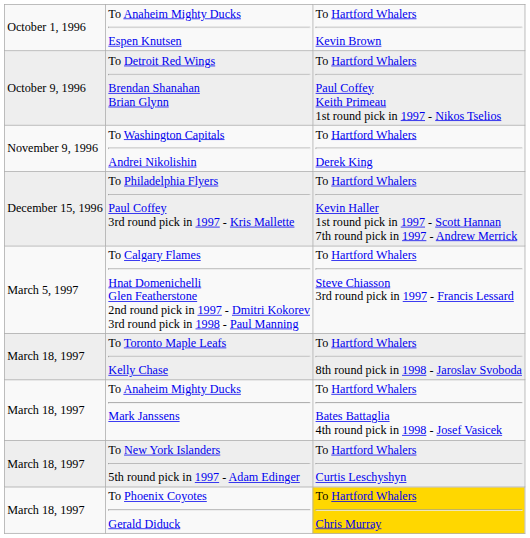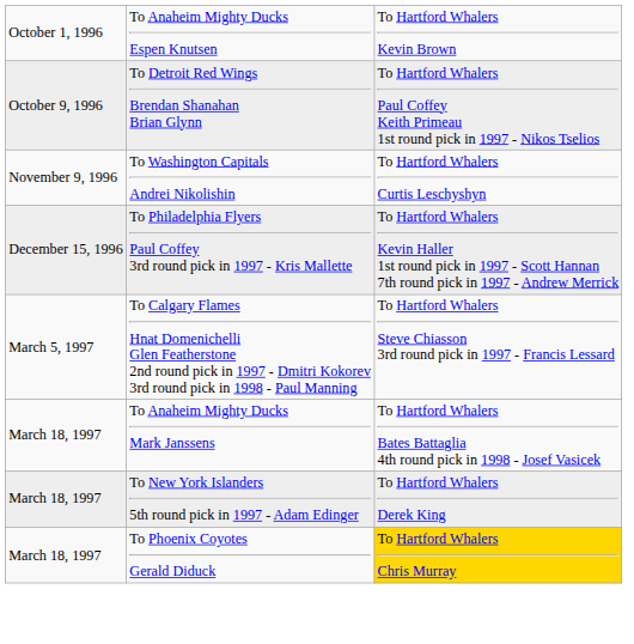 <table class="wikitable">
 <tr>
 <td>October 1, 1996</td>
 <td valign="top">To <a href='#'>Anaheim Mighty Ducks</a><hr><a href='#'>Espen Knutsen</a></td>
 <td valign="top">To <a href='#'>Hartford Whalers</a><hr><a href='#'>Kevin Brown</a></td>
 </tr>
 <tr style="background:#eee;">
 <td>October 9, 1996</td>
 <td valign="top">To <a href='#'>Detroit Red Wings</a><hr><a href='#'>Brendan Shanahan</a> <br> <a href='#'>Brian Glynn</a></td>
 <td valign="top">To <a href='#'>Hartford Whalers</a><hr><a href='#'>Paul Coffey</a> <br> <a href='#'>Keith Primeau</a> <br> 1st round pick in <a href='#'>1997</a> - <a href='#'>Nikos Tselios</a></td>
 </tr>
 <tr>
 <td>November 9, 1996</td>
 <td valign="top">To <a href='#'>Washington Capitals</a><hr><a href='#'>Andrei Nikolishin</a></td>
-<td valign="top">To <a href='#'>Hartford Whalers</a><hr><a href='#'>Derek King</a></td>
+<td valign="top">To <a href='#'>Hartford Whalers</a><hr><a href='#'>Curtis Leschyshyn</a></td>
 </tr>
 <tr style="background:#eee;">
 <td>December 15, 1996</td>
 <td valign="top">To <a href='#'>Philadelphia Flyers</a><hr><a href='#'>Paul Coffey</a> <br> 3rd round pick in <a href='#'>1997</a> - <a href='#'>Kris Mallette</a></td>
 <td valign="top">To <a href='#'>Hartford Whalers</a><hr><a href='#'>Kevin Haller</a> <br> 1st round pick in <a href='#'>1997</a> - <a href='#'>Scott Hannan</a> <br> 7th round pick in <a href='#'>1997</a> - <a href='#'>Andrew Merrick</a></td>
 </tr>
 <tr>
 <td>March 5, 1997</td>
 <td valign="top">To <a href='#'>Calgary Flames</a><hr><a href='#'>Hnat Domenichelli</a> <br> <a href='#'>Glen Featherstone</a> <br> 2nd round pick in <a href='#'>1997</a> - <a href='#'>Dmitri Kokorev</a> <br> 3rd round pick in <a href='#'>1998</a> - <a href='#'>Paul Manning</a></td>
 <td valign="top">To <a href='#'>Hartford Whalers</a><hr><a href='#'>Steve Chiasson</a> <br> 3rd round pick in <a href='#'>1997</a> - <a href='#'>Francis Lessard</a></td>
 </tr>
-<tr style="background:#eee;">
-<td>March 18, 1997</td>
-<td valign="top">To <a href='#'>Toronto Maple Leafs</a><hr><a href='#'>Kelly Chase</a></td>
-<td valign="top">To <a href='#'>Hartford Whalers</a><hr>8th round pick in <a href='#'>1998</a> - <a href='#'>Jaroslav Svoboda</a></td>
-</tr>
 <tr>
 <td>March 18, 1997</td>
 <td valign="top">To <a href='#'>Anaheim Mighty Ducks</a><hr><a href='#'>Mark Janssens</a></td>
 <td valign="top">To <a href='#'>Hartford Whalers</a><hr><a href='#'>Bates Battaglia</a> <br> 4th round pick in <a href='#'>1998</a> - <a href='#'>Josef Vasicek</a></td>
 </tr>
 <tr style="background:#eee;">
 <td>March 18, 1997</td>
 <td valign="top">To <a href='#'>New York Islanders</a><hr>5th round pick in <a href='#'>1997</a> - <a href='#'>Adam Edinger</a></td>
-<td valign="top">To <a href='#'>Hartford Whalers</a><hr><a href='#'>Curtis Leschyshyn</a></td>
+<td valign="top">To <a href='#'>Hartford Whalers</a><hr><a href='#'>Derek King</a></td>
 </tr>
 <tr>
 <td>March 18, 1997</td>
 <td valign="top">To <a href='#'>Phoenix Coyotes</a><hr><a href='#'>Gerald Diduck</a></td>
 <td valign="top" style="background: gold;">To <a href='#'>Hartford Whalers</a><hr><a href='#'>Chris Murray</a></td>
 </tr>
 </table>
